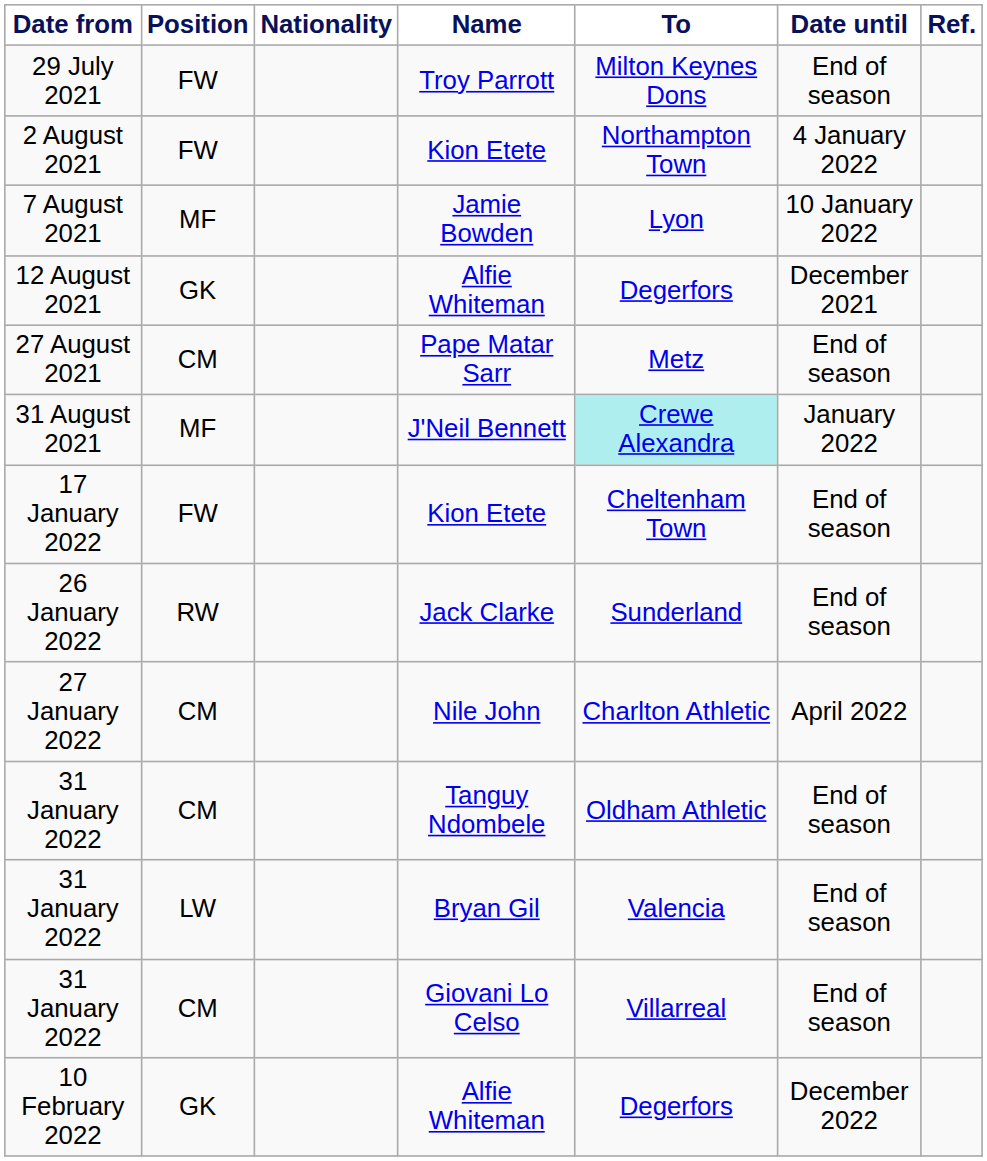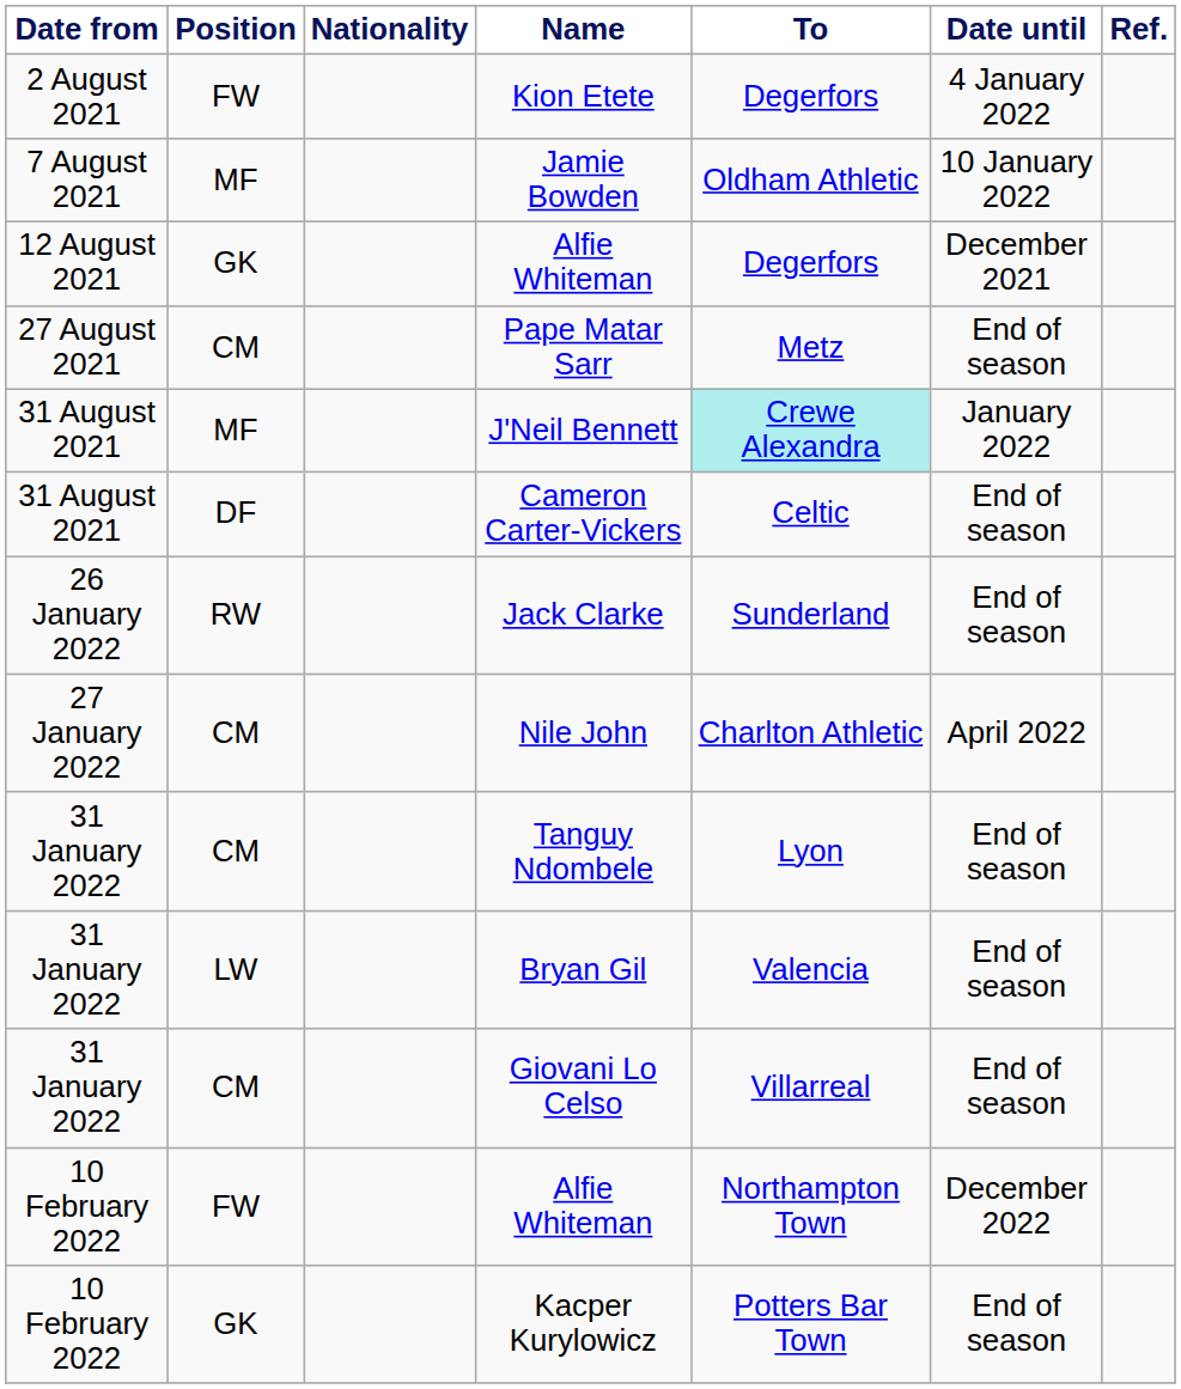 <table class="wikitable" style="text-align:center">
 <tr>
 <th style="background:#FFFFFF; color:#081159; width:120px;">Date from</th>
 <th style="background:#FFFFFF; color:#081159; width:50px;">Position</th>
 <th style="background:#FFFFFF; color:#081159; width:50px;">Nationality</th>
 <th style="background:#FFFFFF; color:#081159; width:200px;">Name</th>
 <th style="background:#FFFFFF; color:#081159; width:200px;">To</th>
 <th style="background:#FFFFFF; color:#081159; width:110px;">Date until</th>
 <th style="background:#FFFFFF; color:#081159; width:30px;">Ref.</th>
 </tr>
 <tr>
-<td>29 July 2021</td>
-<td>FW</td>
-<td></td>
-<td><a href='#'>Troy Parrott</a></td>
-<td> <a href='#'>Milton Keynes Dons</a></td>
-<td>End of season</td>
-<td></td>
-</tr>
-<tr>
 <td>2 August 2021</td>
 <td>FW</td>
 <td></td>
 <td><a href='#'>Kion Etete</a></td>
-<td> <a href='#'>Northampton Town</a></td>
+<td> <a href='#'>Degerfors</a></td>
 <td>4 January 2022</td>
 <td></td>
 </tr>
 <tr>
 <td>7 August 2021</td>
 <td>MF</td>
 <td></td>
 <td><a href='#'>Jamie Bowden</a></td>
-<td> <a href='#'>Lyon</a></td>
+<td> <a href='#'>Oldham Athletic</a></td>
 <td>10 January 2022</td>
 <td></td>
 </tr>
 <tr>
 <td>12 August 2021</td>
 <td>GK</td>
 <td></td>
 <td><a href='#'>Alfie Whiteman</a></td>
 <td> <a href='#'>Degerfors</a></td>
 <td>December 2021</td>
 <td></td>
 </tr>
 <tr>
 <td>27 August 2021</td>
 <td>CM</td>
 <td></td>
 <td><a href='#'>Pape Matar Sarr</a></td>
 <td> <a href='#'>Metz</a></td>
 <td>End of season</td>
 <td></td>
 </tr>
 <tr>
 <td>31 August 2021</td>
 <td>MF</td>
 <td></td>
 <td><a href='#'>J'Neil Bennett</a></td>
 <td style="background: paleturquoise;"> <a href='#'>Crewe Alexandra</a></td>
 <td>January 2022</td>
 <td></td>
 </tr>
 <tr>
-<td>17 January 2022</td>
-<td>FW</td>
+<td>31 August 2021</td>
+<td>DF</td>
 <td></td>
-<td><a href='#'>Kion Etete</a></td>
-<td> <a href='#'>Cheltenham Town</a></td>
+<td><a href='#'>Cameron Carter-Vickers</a></td>
+<td> <a href='#'>Celtic</a></td>
 <td>End of season</td>
 <td></td>
 </tr>
 <tr>
 <td>26 January 2022</td>
 <td>RW</td>
 <td></td>
 <td><a href='#'>Jack Clarke</a></td>
 <td> <a href='#'>Sunderland</a></td>
 <td>End of season</td>
 <td></td>
 </tr>
 <tr>
 <td>27 January 2022</td>
 <td>CM</td>
 <td></td>
 <td><a href='#'>Nile John</a></td>
 <td> <a href='#'>Charlton Athletic</a></td>
 <td>April 2022</td>
 <td></td>
 </tr>
 <tr>
 <td>31 January 2022</td>
 <td>CM</td>
 <td></td>
 <td><a href='#'>Tanguy Ndombele</a></td>
-<td> <a href='#'>Oldham Athletic</a></td>
+<td> <a href='#'>Lyon</a></td>
 <td>End of season</td>
 <td></td>
 </tr>
 <tr>
 <td>31 January 2022</td>
 <td>LW</td>
 <td></td>
 <td><a href='#'>Bryan Gil</a></td>
 <td> <a href='#'>Valencia</a></td>
 <td>End of season</td>
 <td></td>
 </tr>
 <tr>
 <td>31 January 2022</td>
 <td>CM</td>
 <td></td>
 <td><a href='#'>Giovani Lo Celso</a></td>
 <td> <a href='#'>Villarreal</a></td>
 <td>End of season</td>
 <td></td>
 </tr>
 <tr>
 <td>10 February 2022</td>
-<td>GK</td>
+<td>FW</td>
 <td></td>
 <td><a href='#'>Alfie Whiteman</a></td>
-<td> <a href='#'>Degerfors</a></td>
+<td> <a href='#'>Northampton Town</a></td>
 <td>December 2022</td>
 <td></td>
 </tr>
+<tr>
+<td>10 February 2022</td>
+<td>GK</td>
+<td></td>
+<td>Kacper Kurylowicz</td>
+<td> <a href='#'>Potters Bar Town</a></td>
+<td>End of season</td>
+<td></td>
+</tr>
 </table>
